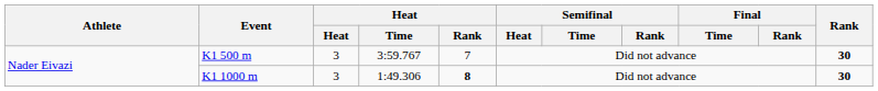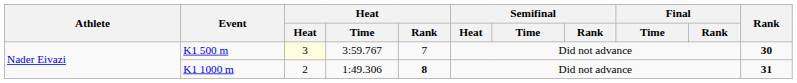 <table class="wikitable" width="80%" style="text-align:center; font-size:90%">
 <tr>
 <th rowspan="2" width="17%">Athlete</th>
 <th rowspan="2" width="10%">Event</th>
 <th colspan="3">Heat</th>
 <th colspan="3">Semifinal</th>
 <th colspan="2">Final</th>
 <th rowspan="2" width="5%">Rank</th>
 </tr>
 <tr>
 <th width="4%">Heat</th>
 <th width="7%">Time</th>
 <th width="5%">Rank</th>
 <th width="4%">Heat</th>
 <th width="7%">Time</th>
 <th width="5%">Rank</th>
 <th width="7%">Time</th>
 <th width="5%">Rank</th>
 </tr>
 <tr>
 <td rowspan=2 align="left"><a href='#'>Nader Eivazi</a></td>
 <td align="left"><a href='#'>K1 500 m</a></td>
-<td>3</td>
+<td style="background: lightyellow;">3</td>
 <td>3:59.767</td>
 <td>7</td>
 <td colspan=5 align=center>Did not advance</td>
 <td align=center><strong>30</strong></td>
 </tr>
 <tr>
 <td align="left"><a href='#'>K1 1000 m</a></td>
-<td>3</td>
+<td>2</td>
 <td>1:49.306</td>
 <td><strong>8</strong></td>
 <td colspan=5 align=center>Did not advance</td>
-<td align=center><strong>30</strong></td>
+<td align=center><strong>31</strong></td>
 </tr>
 </table>
